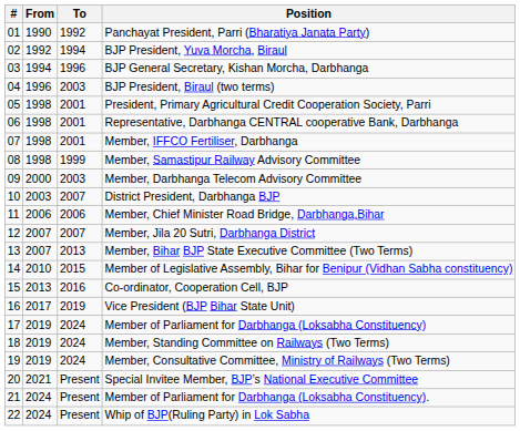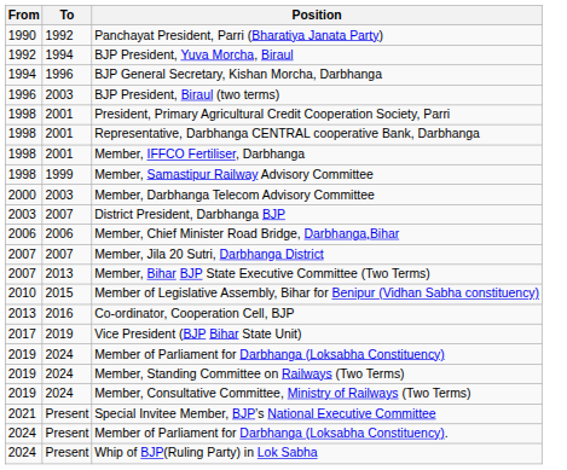 <table class="wikitable sortable">
 <tr>
-<th>#</th>
 <th>From</th>
 <th>To</th>
 <th>Position</th>
 </tr>
 <tr>
-<td>01</td>
 <td>1990</td>
 <td>1992</td>
 <td>Panchayat President, Parri (<a href='#'>Bharatiya Janata Party</a>)</td>
 </tr>
 <tr>
-<td>02</td>
 <td>1992</td>
 <td>1994</td>
 <td>BJP President, <a href='#'>Yuva Morcha</a>, <a href='#'>Biraul</a></td>
 </tr>
 <tr>
-<td>03</td>
 <td>1994</td>
 <td>1996</td>
 <td>BJP General Secretary, Kishan Morcha, Darbhanga</td>
 </tr>
 <tr>
-<td>04</td>
 <td>1996</td>
 <td>2003</td>
 <td>BJP President, <a href='#'>Biraul</a> (two terms)</td>
 </tr>
 <tr>
-<td>05</td>
 <td>1998</td>
 <td>2001</td>
 <td>President, Primary Agricultural Credit Cooperation Society, Parri</td>
 </tr>
 <tr>
-<td>06</td>
 <td>1998</td>
 <td>2001</td>
 <td>Representative, Darbhanga CENTRAL cooperative Bank, Darbhanga</td>
 </tr>
 <tr>
-<td>07</td>
 <td>1998</td>
 <td>2001</td>
 <td>Member, <a href='#'>IFFCO Fertiliser</a>, Darbhanga</td>
 </tr>
 <tr>
-<td>08</td>
 <td>1998</td>
 <td>1999</td>
 <td>Member, <a href='#'>Samastipur Railway</a> Advisory Committee</td>
 </tr>
 <tr>
-<td>09</td>
 <td>2000</td>
 <td>2003</td>
 <td>Member, Darbhanga Telecom Advisory Committee</td>
 </tr>
 <tr>
-<td>10</td>
 <td>2003</td>
 <td>2007</td>
 <td>District President, Darbhanga <a href='#'>BJP</a></td>
 </tr>
 <tr>
-<td>11</td>
 <td>2006</td>
 <td>2006</td>
 <td>Member, Chief Minister Road Bridge, <a href='#'>Darbhanga,Bihar</a></td>
 </tr>
 <tr>
-<td>12</td>
 <td>2007</td>
 <td>2007</td>
 <td>Member, Jila 20 Sutri, <a href='#'>Darbhanga District</a></td>
 </tr>
 <tr>
-<td>13</td>
 <td>2007</td>
 <td>2013</td>
 <td>Member, <a href='#'>Bihar</a> <a href='#'>BJP</a> State Executive Committee (Two Terms)</td>
 </tr>
 <tr>
-<td>14</td>
 <td>2010</td>
 <td>2015</td>
 <td>Member of Legislative Assembly, Bihar for <a href='#'>Benipur (Vidhan Sabha constituency)</a></td>
 </tr>
 <tr>
-<td>15</td>
 <td>2013</td>
 <td>2016</td>
 <td>Co-ordinator, Cooperation Cell, BJP</td>
 </tr>
 <tr>
-<td>16</td>
 <td>2017</td>
 <td>2019</td>
 <td>Vice President (<a href='#'>BJP</a> <a href='#'>Bihar</a> State Unit)</td>
 </tr>
 <tr>
-<td>17</td>
 <td>2019</td>
 <td>2024</td>
 <td>Member of Parliament for <a href='#'>Darbhanga (Loksabha Constituency)</a></td>
 </tr>
 <tr>
-<td>18</td>
 <td>2019</td>
 <td>2024</td>
 <td>Member, Standing Committee on <a href='#'>Railways</a> (Two Terms)</td>
 </tr>
 <tr>
-<td>19</td>
 <td>2019</td>
 <td>2024</td>
 <td>Member, Consultative Committee, <a href='#'>Ministry of Railways</a> (Two Terms)</td>
 </tr>
 <tr>
-<td>20</td>
 <td>2021</td>
 <td>Present</td>
 <td>Special Invitee Member, <a href='#'>BJP</a>’s <a href='#'>National Executive Committee</a></td>
 </tr>
 <tr>
-<td>21</td>
 <td>2024</td>
 <td>Present</td>
 <td>Member of Parliament for <a href='#'>Darbhanga (Loksabha Constituency)</a>. </td>
 </tr>
 <tr>
-<td>22</td>
 <td>2024</td>
 <td>Present</td>
 <td>Whip of <a href='#'>BJP</a>(Ruling Party) in <a href='#'>Lok Sabha</a></td>
 </tr>
 </table>
